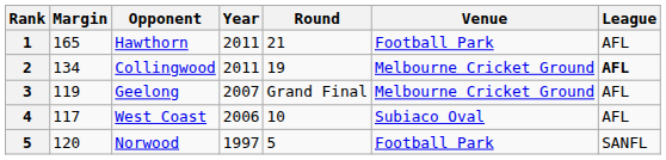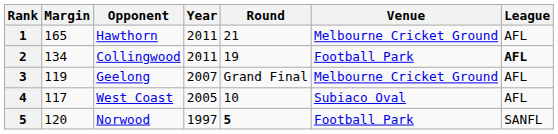 <table class="wikitable">
 <tr>
 <th>Rank</th>
 <th>Margin</th>
 <th>Opponent</th>
 <th>Year</th>
 <th>Round</th>
 <th>Venue</th>
 <th>League</th>
 </tr>
 <tr>
 <th>1</th>
 <td>165</td>
 <td><a href='#'>Hawthorn</a></td>
 <td>2011</td>
 <td>21</td>
-<td><a href='#'>Football Park</a></td>
+<td><a href='#'>Melbourne Cricket Ground</a></td>
 <td>AFL</td>
 </tr>
 <tr>
 <th>2</th>
 <td>134</td>
 <td><a href='#'>Collingwood</a></td>
 <td>2011</td>
 <td>19</td>
-<td><a href='#'>Melbourne Cricket Ground</a></td>
+<td><a href='#'>Football Park</a></td>
 <td><strong>AFL</strong></td>
 </tr>
 <tr>
 <th>3</th>
 <td>119</td>
 <td><a href='#'>Geelong</a></td>
 <td>2007</td>
 <td>Grand Final</td>
 <td><a href='#'>Melbourne Cricket Ground</a></td>
 <td>AFL</td>
 </tr>
 <tr>
 <th>4</th>
 <td>117</td>
 <td><a href='#'>West Coast</a></td>
-<td>2006</td>
+<td>2005</td>
 <td>10</td>
 <td><a href='#'>Subiaco Oval</a></td>
 <td>AFL</td>
 </tr>
 <tr>
 <th>5</th>
 <td>120</td>
 <td><a href='#'>Norwood</a></td>
 <td>1997</td>
-<td>5</td>
+<td><strong>5</strong></td>
 <td><a href='#'>Football Park</a></td>
 <td>SANFL</td>
 </tr>
 </table>
